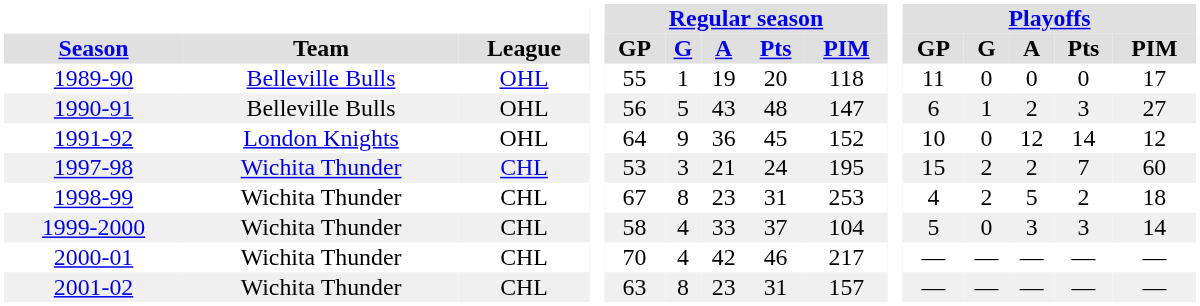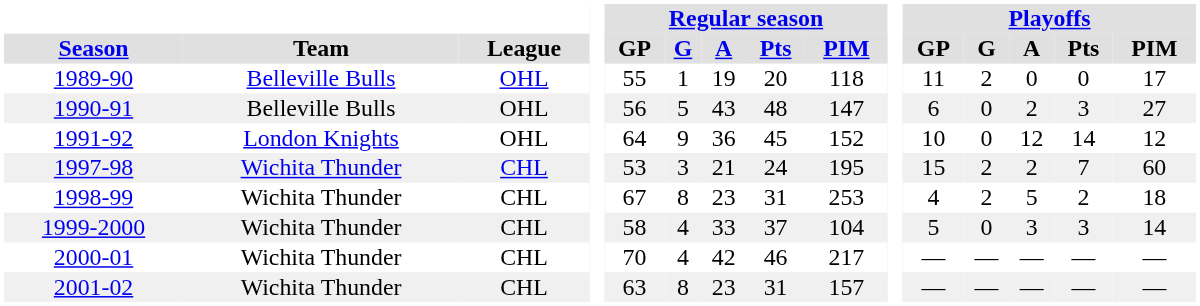 <table border="0" cellpadding="1" cellspacing="0" style="text-align:center; width:50em;">
 <tr style="background:#e0e0e0;">
 <th colspan="3"  bgcolor="#ffffff"> </th>
 <th rowspan="99" bgcolor="#ffffff"> </th>
 <th colspan="5"><a href='#'>Regular season</a></th>
 <th rowspan="99" bgcolor="#ffffff"> </th>
 <th colspan="5"><a href='#'>Playoffs</a></th>
 </tr>
 <tr style="background:#e0e0e0;">
 <th><a href='#'>Season</a></th>
 <th>Team</th>
 <th>League</th>
 <th>GP</th>
 <th><a href='#'>G</a></th>
 <th><a href='#'>A</a></th>
 <th><a href='#'>Pts</a></th>
 <th><a href='#'>PIM</a></th>
 <th>GP</th>
 <th>G</th>
 <th>A</th>
 <th>Pts</th>
 <th>PIM</th>
 </tr>
 <tr>
 <td><a href='#'>1989-90</a></td>
 <td><a href='#'>Belleville Bulls</a></td>
 <td><a href='#'>OHL</a></td>
 <td>55</td>
 <td>1</td>
 <td>19</td>
 <td>20</td>
 <td>118</td>
 <td>11</td>
-<td>0</td>
+<td>2</td>
 <td>0</td>
 <td>0</td>
 <td>17</td>
 </tr>
 <tr style="background:#f0f0f0;">
 <td><a href='#'>1990-91</a></td>
 <td>Belleville Bulls</td>
 <td>OHL</td>
 <td>56</td>
 <td>5</td>
 <td>43</td>
 <td>48</td>
 <td>147</td>
 <td>6</td>
-<td>1</td>
+<td>0</td>
 <td>2</td>
 <td>3</td>
 <td>27</td>
 </tr>
 <tr>
 <td><a href='#'>1991-92</a></td>
 <td><a href='#'>London Knights</a></td>
 <td>OHL</td>
 <td>64</td>
 <td>9</td>
 <td>36</td>
 <td>45</td>
 <td>152</td>
 <td>10</td>
 <td>0</td>
 <td>12</td>
 <td>14</td>
 <td>12</td>
 </tr>
 <tr style="background:#f0f0f0;">
 <td><a href='#'>1997-98</a></td>
 <td><a href='#'>Wichita Thunder</a></td>
 <td><a href='#'>CHL</a></td>
 <td>53</td>
 <td>3</td>
 <td>21</td>
 <td>24</td>
 <td>195</td>
 <td>15</td>
 <td>2</td>
 <td>2</td>
 <td>7</td>
 <td>60</td>
 </tr>
 <tr>
 <td><a href='#'>1998-99</a></td>
 <td>Wichita Thunder</td>
 <td>CHL</td>
 <td>67</td>
 <td>8</td>
 <td>23</td>
 <td>31</td>
 <td>253</td>
 <td>4</td>
 <td>2</td>
 <td>5</td>
 <td>2</td>
 <td>18</td>
 </tr>
 <tr style="background:#f0f0f0;">
 <td><a href='#'>1999-2000</a></td>
 <td>Wichita Thunder</td>
 <td>CHL</td>
 <td>58</td>
 <td>4</td>
 <td>33</td>
 <td>37</td>
 <td>104</td>
 <td>5</td>
 <td>0</td>
 <td>3</td>
 <td>3</td>
 <td>14</td>
 </tr>
 <tr>
 <td><a href='#'>2000-01</a></td>
 <td>Wichita Thunder</td>
 <td>CHL</td>
 <td>70</td>
 <td>4</td>
 <td>42</td>
 <td>46</td>
 <td>217</td>
 <td>—</td>
 <td>—</td>
 <td>—</td>
 <td>—</td>
 <td>—</td>
 </tr>
 <tr style="background:#f0f0f0;">
 <td><a href='#'>2001-02</a></td>
 <td>Wichita Thunder</td>
 <td>CHL</td>
 <td>63</td>
 <td>8</td>
 <td>23</td>
 <td>31</td>
 <td>157</td>
 <td>—</td>
 <td>—</td>
 <td>—</td>
 <td>—</td>
 <td>—</td>
 </tr>
 </table>
